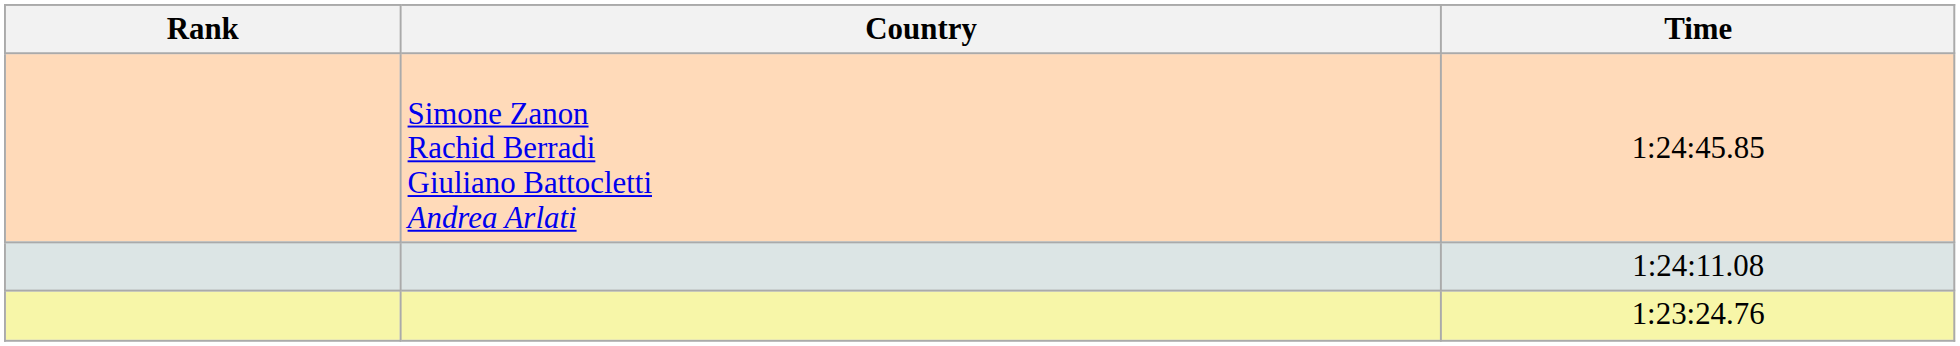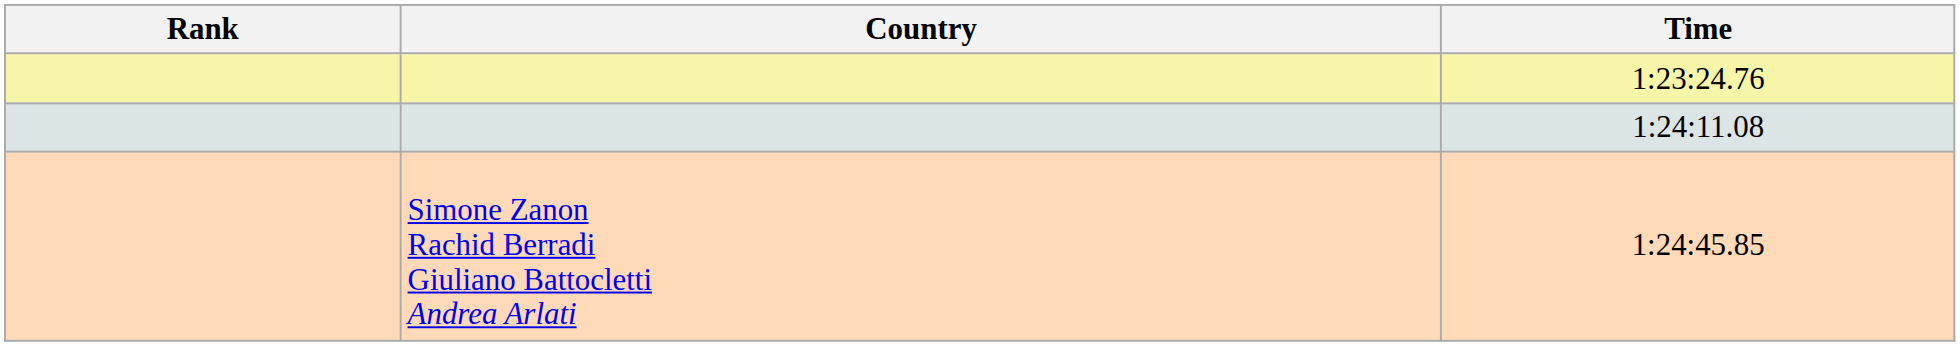 <table class="wikitable" width=80% style="font-size:100%; text-align:center;">
 <tr>
 <th width = 60>Rank</th>
 <th width = 170>Country</th>
 <th width = 80>Time</th>
 </tr>
-<tr bgcolor=ffdab9>
+<tr bgcolor=f7f6a8>
 <td></td>
-<td align=left> <br><a href='#'>Simone Zanon</a><br><a href='#'>Rachid Berradi</a><br><a href='#'>Giuliano Battocletti</a><br><em><a href='#'>Andrea Arlati</a></em></td>
-<td>1:24:45.85</td>
+<td align=left></td>
+<td>1:23:24.76</td>
 </tr>
 <tr bgcolor=dce5e5>
 <td></td>
 <td align=left></td>
 <td>1:24:11.08</td>
 </tr>
-<tr bgcolor=f7f6a8>
+<tr bgcolor=ffdab9>
 <td></td>
-<td align=left></td>
-<td>1:23:24.76</td>
+<td align=left> <br><a href='#'>Simone Zanon</a><br><a href='#'>Rachid Berradi</a><br><a href='#'>Giuliano Battocletti</a><br><em><a href='#'>Andrea Arlati</a></em></td>
+<td>1:24:45.85</td>
 </tr>
 </table>
